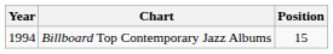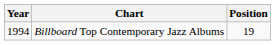 <table class="wikitable">
 <tr>
 <th>Year</th>
 <th>Chart</th>
 <th>Position</th>
 </tr>
 <tr>
 <td>1994</td>
 <td><em>Billboard</em> Top Contemporary Jazz Albums</td>
-<td align="center">15</td>
+<td align="center">19</td>
 </tr>
 </table>
